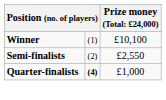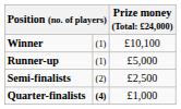 <table class="wikitable">
 <tr>
 <th colspan=2>Position <small>(no. of players)</small></th>
 <th>Prize money<br><small>(Total: £24,000)</small></th>
 </tr>
 <tr>
 <td><strong>Winner</strong></td>
 <td align=center><small>(1)</small></td>
 <td align=center>£10,100</td>
 </tr>
 <tr>
+<td><strong>Runner-up</strong></td>
+<td align=center><small>(1)</small></td>
+<td align=center>£5,000</td>
+</tr>
+<tr>
 <td><strong>Semi-finalists</strong></td>
 <td align=center><small>(2)</small></td>
-<td align=center>£2,550</td>
+<td align=center>£2,500</td>
 </tr>
 <tr>
 <td><strong>Quarter-finalists</strong></td>
 <td align=center><strong><small>(4)</small></strong></td>
 <td align=center>£1,000</td>
 </tr>
 </table>
